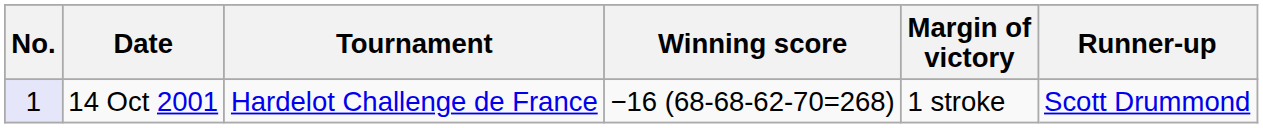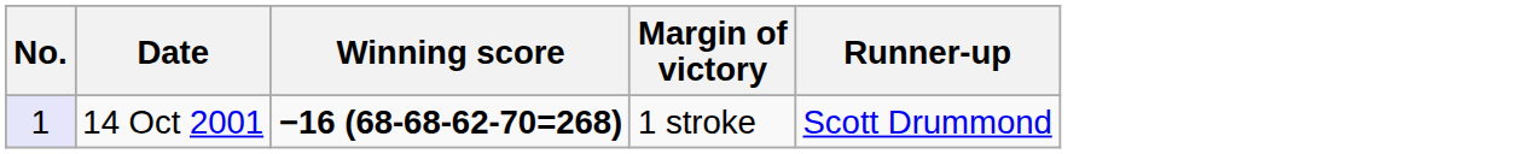 <table class="wikitable" style="font-size:95%;">
 <tr>
 <th>No.</th>
 <th>Date</th>
-<th>Tournament</th>
 <th>Winning score</th>
 <th>Margin of<br>victory</th>
 <th>Runner-up</th>
 </tr>
 <tr>
 <td align=center style="background: lavender;">1</td>
 <td align=right>14 Oct <a href='#'>2001</a></td>
-<td><a href='#'>Hardelot Challenge de France</a></td>
-<td>−16 (68-68-62-70=268)</td>
+<td><strong>−16 (68-68-62-70=268)</strong></td>
 <td>1 stroke</td>
 <td> <a href='#'>Scott Drummond</a></td>
 </tr>
 </table>
